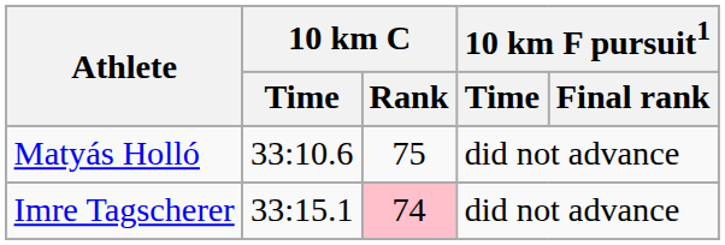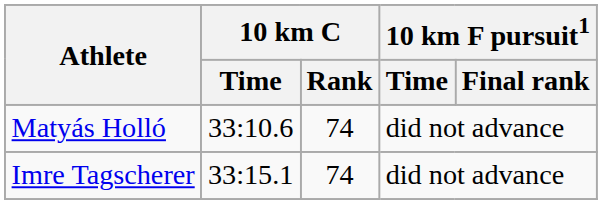 <table class="wikitable" border="1" style="font-size:90%">
 <tr>
 <th rowspan=2>Athlete</th>
 <th colspan=2>10 km C</th>
 <th colspan=2>10 km F pursuit<sup>1</sup></th>
 </tr>
 <tr>
 <th>Time</th>
 <th>Rank</th>
 <th>Time</th>
 <th>Final rank</th>
 </tr>
 <tr>
 <td><a href='#'>Matyás Holló</a></td>
 <td align=center>33:10.6</td>
-<td align=center>75</td>
+<td align=center>74</td>
 <td colspan="2">did not advance</td>
 </tr>
 <tr>
 <td><a href='#'>Imre Tagscherer</a></td>
 <td align=center>33:15.1</td>
-<td align=center style="background: pink;">74</td>
+<td align=center>74</td>
 <td colspan="2">did not advance</td>
 </tr>
 </table>
